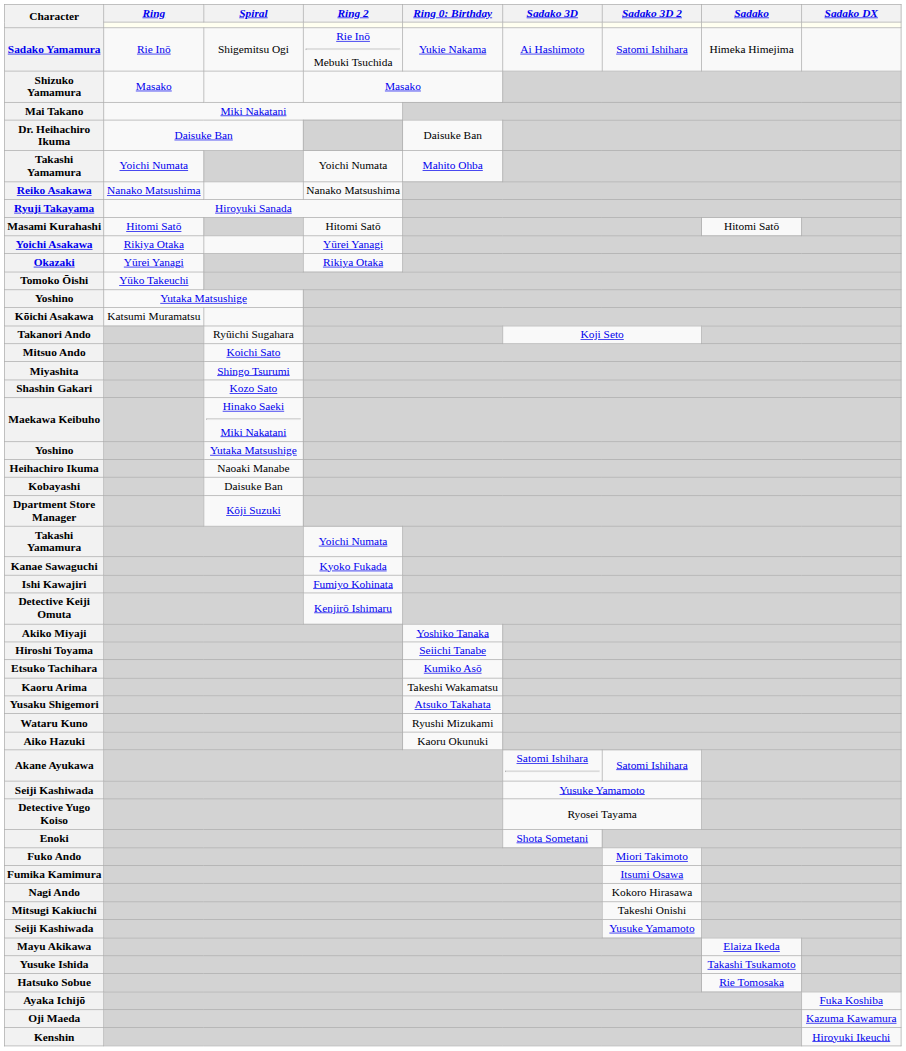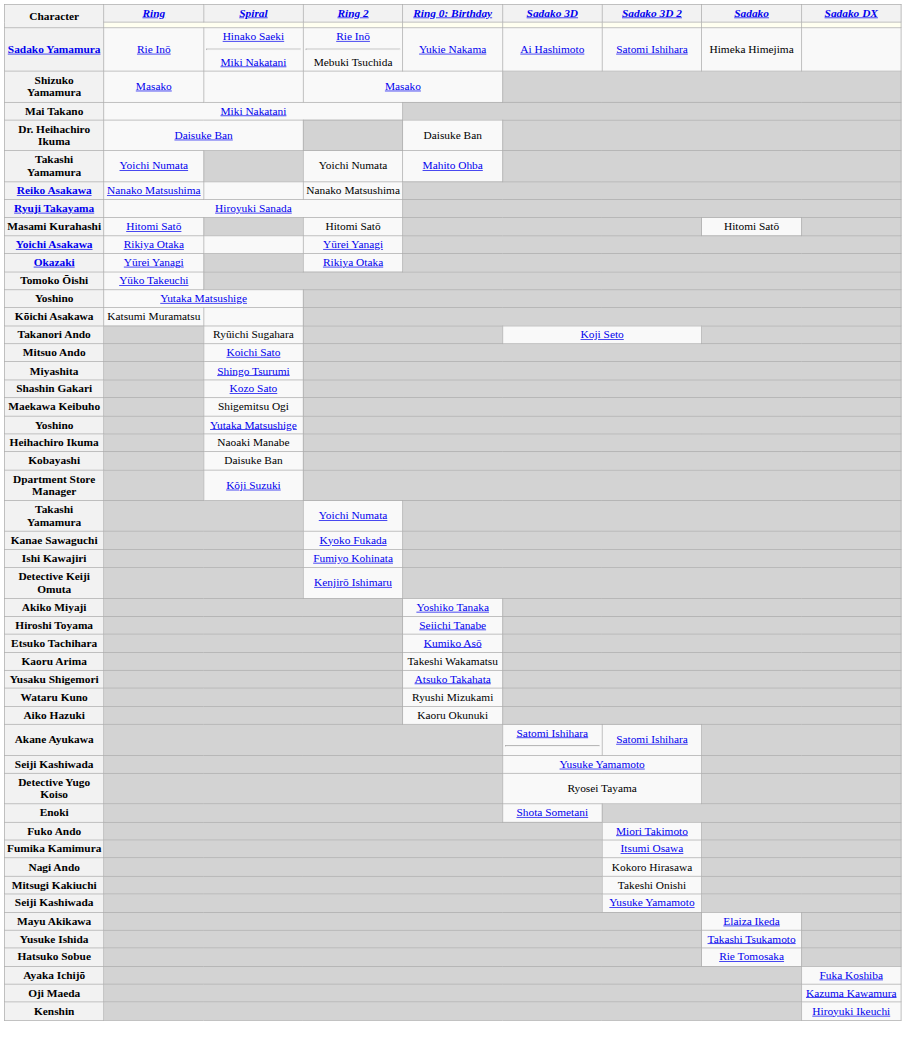 <table class="wikitable"  style="text-align:center; width:100%;">
 <tr>
 <th rowspan="2" style="width:10%;">Character</th>
 <th style="width:10%;"><a href='#'><em>Ring</em></a></th>
 <th style="width:10%;"><a href='#'><em>Spiral</em></a></th>
 <th style="width:10%;"><em><a href='#'>Ring 2</a></em></th>
 <th style="width:10%;"><em><a href='#'>Ring 0: Birthday</a></em></th>
 <th style="width:10%;"><em><a href='#'>Sadako 3D</a></em></th>
 <th style="width:10%;"><em><a href='#'>Sadako 3D 2</a></em></th>
 <th style="width:10%;"><a href='#'><em>Sadako</em></a></th>
 <th style="width:10%;"><em><a href='#'>Sadako DX</a></em></th>
 </tr>
 <tr>
 <th colspan="2" style="background:ivory;"><span></span></th>
 <th style="background:ivory;"><span></span></th>
 <th style="background:ivory;"><span></span></th>
 <th style="background:ivory;"><span></span></th>
 <th style="background:ivory;"><span></span></th>
 <th style="background:ivory;"><span></span></th>
 <th style="background:ivory;"><span></span></th>
 </tr>
 <tr>
 <th><a href='#'>Sadako Yamamura<br></a></th>
 <td><a href='#'>Rie Inō</a></td>
-<td>Shigemitsu Ogi</td>
+<td><a href='#'>Hinako Saeki</a><hr><a href='#'>Miki Nakatani</a></td>
 <td><a href='#'>Rie Inō</a><hr>Mebuki Tsuchida</td>
 <td><a href='#'>Yukie Nakama</a></td>
 <td><a href='#'>Ai Hashimoto</a></td>
 <td><a href='#'>Satomi Ishihara</a></td>
 <td>Himeka Himejima</td>
 <td></td>
 </tr>
 <tr>
 <th>Shizuko Yamamura</th>
 <td><a href='#'>Masako</a></td>
 <td></td>
 <td colspan="2"><a href='#'>Masako</a></td>
 <td colspan="4" style="background:lightgrey;"> </td>
 </tr>
 <tr>
 <th>Mai Takano</th>
 <td colspan="3"><a href='#'>Miki Nakatani</a></td>
 <td colspan="5" style="background:lightgrey;"> </td>
 </tr>
 <tr>
 <th>Dr. Heihachiro Ikuma</th>
 <td colspan="2"><a href='#'>Daisuke Ban</a></td>
 <td style="background:lightgrey;"> </td>
 <td>Daisuke Ban</td>
 <td colspan="4" style="background:lightgrey;"> </td>
 </tr>
 <tr>
 <th>Takashi Yamamura</th>
 <td><a href='#'>Yoichi Numata</a></td>
 <td style="background:lightgrey;"> </td>
 <td>Yoichi Numata</td>
 <td><a href='#'>Mahito Ohba</a></td>
 <td colspan="4" style="background:lightgrey;"> </td>
 </tr>
 <tr>
 <th><a href='#'>Reiko Asakawa</a></th>
 <td><a href='#'>Nanako Matsushima</a></td>
 <td></td>
 <td>Nanako Matsushima</td>
 <td colspan="5" style="background:lightgrey;"> </td>
 </tr>
 <tr>
 <th><a href='#'>Ryuji Takayama</a></th>
 <td colspan="3"><a href='#'>Hiroyuki Sanada</a></td>
 <td colspan="5" style="background:lightgrey;"> </td>
 </tr>
 <tr>
 <th>Masami Kurahashi</th>
 <td><a href='#'>Hitomi Satō</a></td>
 <td style="background:lightgrey;"> </td>
 <td>Hitomi Satō</td>
 <td colspan="3" style="background:lightgrey;"> </td>
 <td>Hitomi Satō</td>
 <td style="background:lightgrey;"> </td>
 </tr>
 <tr>
 <th><a href='#'>Yoichi Asakawa</a></th>
 <td><a href='#'>Rikiya Otaka</a></td>
 <td></td>
 <td><a href='#'>Yūrei Yanagi</a></td>
 <td colspan="5" style="background:lightgrey;"> </td>
 </tr>
 <tr>
 <th><a href='#'>Okazaki</a></th>
 <td><a href='#'>Yūrei Yanagi</a></td>
 <td style="background:lightgrey;"> </td>
 <td><a href='#'>Rikiya Otaka</a></td>
 <td colspan="5" style="background:lightgrey;"> </td>
 </tr>
 <tr>
 <th>Tomoko Ōishi</th>
 <td><a href='#'>Yūko Takeuchi</a></td>
 <td colspan="7" style="background:lightgrey;"> </td>
 </tr>
 <tr>
 <th>Yoshino</th>
 <td colspan="2"><a href='#'>Yutaka Matsushige</a></td>
 <td colspan="6" style="background:lightgrey;"> </td>
 </tr>
 <tr>
 <th>Kōichi Asakawa</th>
 <td>Katsumi Muramatsu</td>
 <td></td>
 <td colspan="6" style="background:lightgrey;"> </td>
 </tr>
 <tr>
 <th>Takanori Ando</th>
 <td style="background:lightgrey;"> </td>
 <td>Ryûichi Sugahara</td>
 <td colspan="2" style="background:lightgrey;"> </td>
 <td colspan="2"><a href='#'>Koji Seto</a></td>
 <td colspan="2" style="background:lightgrey;"> </td>
 </tr>
 <tr>
 <th>Mitsuo Ando</th>
 <td style="background:lightgrey;"> </td>
 <td><a href='#'>Koichi Sato</a></td>
 <td colspan="6" style="background:lightgrey;"> </td>
 </tr>
 <tr>
 <th>Miyashita</th>
 <td style="background:lightgrey;"> </td>
 <td><a href='#'>Shingo Tsurumi</a></td>
 <td colspan="6" style="background:lightgrey;"> </td>
 </tr>
 <tr>
 <th>Shashin Gakari</th>
 <td style="background:lightgrey;"> </td>
 <td><a href='#'>Kozo Sato</a></td>
 <td colspan="6" style="background:lightgrey;"> </td>
 </tr>
 <tr>
 <th>Maekawa Keibuho</th>
 <td style="background:lightgrey;"> </td>
-<td><a href='#'>Hinako Saeki</a><hr><a href='#'>Miki Nakatani</a></td>
+<td>Shigemitsu Ogi</td>
 <td colspan="6" style="background:lightgrey;"> </td>
 </tr>
 <tr>
 <th>Yoshino</th>
 <td style="background:lightgrey;"> </td>
 <td><a href='#'>Yutaka Matsushige</a></td>
 <td colspan="6" style="background:lightgrey;"> </td>
 </tr>
 <tr>
 <th>Heihachiro Ikuma</th>
 <td style="background:lightgrey;"> </td>
 <td>Naoaki Manabe</td>
 <td colspan="6" style="background:lightgrey;"> </td>
 </tr>
 <tr>
 <th>Kobayashi</th>
 <td style="background:lightgrey;"> </td>
 <td>Daisuke Ban</td>
 <td colspan="6" style="background:lightgrey;"> </td>
 </tr>
 <tr>
 <th>Dpartment Store Manager</th>
 <td style="background:lightgrey;"> </td>
 <td><a href='#'>Kôji Suzuki</a></td>
 <td colspan="6" style="background:lightgrey;"> </td>
 </tr>
 <tr>
 <th>Takashi Yamamura</th>
 <td colspan="2" style="background:lightgrey;"> </td>
 <td><a href='#'>Yoichi Numata</a></td>
 <td colspan="6" style="background:lightgrey;"> </td>
 </tr>
 <tr>
 <th>Kanae Sawaguchi</th>
 <td colspan="2" style="background:lightgrey;"> </td>
 <td><a href='#'>Kyoko Fukada</a></td>
 <td colspan="5" style="background:lightgrey;"> </td>
 </tr>
 <tr>
 <th>Ishi Kawajiri</th>
 <td colspan="2" style="background:lightgrey;"> </td>
 <td><a href='#'>Fumiyo Kohinata</a></td>
 <td colspan="5" style="background:lightgrey;"> </td>
 </tr>
 <tr>
 <th>Detective Keiji Omuta</th>
 <td colspan="2" style="background:lightgrey;"> </td>
 <td><a href='#'>Kenjirō Ishimaru</a></td>
 <td colspan="5" style="background:lightgrey;"> </td>
 </tr>
 <tr>
 <th>Akiko Miyaji</th>
 <td colspan="3" style="background:lightgrey;"> </td>
 <td><a href='#'>Yoshiko Tanaka</a></td>
 <td colspan="4" style="background:lightgrey;"> </td>
 </tr>
 <tr>
 <th>Hiroshi Toyama</th>
 <td colspan="3" style="background:lightgrey;"> </td>
 <td><a href='#'>Seiichi Tanabe</a></td>
 <td colspan="4" style="background:lightgrey;"> </td>
 </tr>
 <tr>
 <th>Etsuko Tachihara</th>
 <td colspan="3" style="background:lightgrey;"> </td>
 <td><a href='#'>Kumiko Asō</a></td>
 <td colspan="4" style="background:lightgrey;"> </td>
 </tr>
 <tr>
 <th>Kaoru Arima</th>
 <td colspan="3" style="background:lightgrey;"> </td>
 <td>Takeshi Wakamatsu</td>
 <td colspan="4" style="background:lightgrey;"> </td>
 </tr>
 <tr>
 <th>Yusaku Shigemori</th>
 <td colspan="3" style="background:lightgrey;"> </td>
 <td><a href='#'>Atsuko Takahata</a></td>
 <td colspan="4" style="background:lightgrey;"> </td>
 </tr>
 <tr>
 <th>Wataru Kuno</th>
 <td colspan="3" style="background:lightgrey;"> </td>
 <td>Ryushi Mizukami</td>
 <td colspan="4" style="background:lightgrey;"> </td>
 </tr>
 <tr>
 <th>Aiko Hazuki</th>
 <td colspan="3" style="background:lightgrey;"> </td>
 <td>Kaoru Okunuki</td>
 <td colspan="4" style="background:lightgrey;"> </td>
 </tr>
 <tr>
 <th>Akane Ayukawa</th>
 <td colspan="4" style="background:lightgrey;"> </td>
 <td><a href='#'>Satomi Ishihara</a><hr></td>
 <td><a href='#'>Satomi Ishihara</a></td>
 <td colspan="2" style="background:lightgrey;"> </td>
 </tr>
 <tr>
 <th>Seiji Kashiwada</th>
 <td colspan="4" style="background:lightgrey;"> </td>
 <td colspan="2"><a href='#'>Yusuke Yamamoto</a></td>
 <td colspan="2" style="background:lightgrey;"> </td>
 </tr>
 <tr>
 <th>Detective Yugo Koiso</th>
 <td colspan="4" style="background:lightgrey;"> </td>
 <td colspan="2">Ryosei Tayama</td>
 <td colspan="2" style="background:lightgrey;"> </td>
 </tr>
 <tr>
 <th>Enoki</th>
 <td colspan="4" style="background:lightgrey;"> </td>
 <td><a href='#'>Shota Sometani</a></td>
 <td colspan="3" style="background:lightgrey;"> </td>
 </tr>
 <tr>
 <th>Fuko Ando</th>
 <td colspan="5" style="background:lightgrey;"> </td>
 <td><a href='#'>Miori Takimoto</a></td>
 <td colspan="2" style="background:lightgrey;"> </td>
 </tr>
 <tr>
 <th>Fumika Kamimura</th>
 <td colspan="5" style="background:lightgrey;"> </td>
 <td><a href='#'>Itsumi Osawa</a></td>
 <td colspan="2" style="background:lightgrey;"> </td>
 </tr>
 <tr>
 <th>Nagi Ando</th>
 <td colspan="5" style="background:lightgrey;"> </td>
 <td>Kokoro Hirasawa</td>
 <td colspan="2" style="background:lightgrey;"> </td>
 </tr>
 <tr>
 <th>Mitsugi Kakiuchi</th>
 <td colspan="5" style="background:lightgrey;"> </td>
 <td>Takeshi Onishi</td>
 <td colspan="2" style="background:lightgrey;"> </td>
 </tr>
 <tr>
 <th>Seiji Kashiwada</th>
 <td colspan="5" style="background:lightgrey;"> </td>
 <td><a href='#'>Yusuke Yamamoto</a></td>
 <td colspan="2" style="background:lightgrey;"> </td>
 </tr>
 <tr>
 <th>Mayu Akikawa</th>
 <td colspan="6" style="background:lightgrey;"> </td>
 <td><a href='#'>Elaiza Ikeda</a></td>
 <td style="background:lightgrey;"> </td>
 </tr>
 <tr>
 <th>Yusuke Ishida</th>
 <td colspan="6" style="background:lightgrey;"> </td>
 <td><a href='#'>Takashi Tsukamoto</a></td>
 <td style="background:lightgrey;"> </td>
 </tr>
 <tr>
 <th>Hatsuko Sobue</th>
 <td colspan="6" style="background:lightgrey;"> </td>
 <td><a href='#'>Rie Tomosaka</a></td>
 <td style="background:lightgrey;"> </td>
 </tr>
 <tr>
 <th>Ayaka Ichijō</th>
 <td colspan="7" style="background:lightgrey;"> </td>
 <td><a href='#'>Fuka Koshiba</a></td>
 </tr>
 <tr>
 <th>Oji Maeda</th>
 <td colspan="7" style="background:lightgrey;"> </td>
 <td><a href='#'>Kazuma Kawamura</a></td>
 </tr>
 <tr>
 <th>Kenshin</th>
 <td colspan="7" style="background:lightgrey;"> </td>
 <td><a href='#'>Hiroyuki Ikeuchi</a></td>
 </tr>
 </table>
